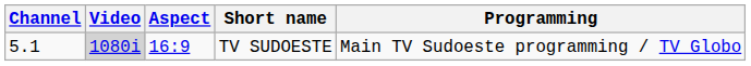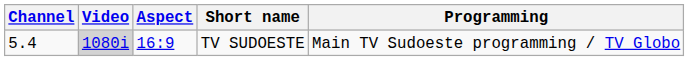 <table class="wikitable">
 <tr>
 <th><a href='#'>Channel</a></th>
 <th><a href='#'>Video</a></th>
 <th><a href='#'>Aspect</a></th>
 <th>Short name</th>
 <th>Programming</th>
 </tr>
 <tr>
-<td>5.1</td>
+<td>5.4</td>
 <td style="background: lightgrey;"><a href='#'>1080i</a></td>
 <td><a href='#'>16:9</a></td>
 <td>TV SUDOESTE</td>
 <td>Main TV Sudoeste programming / <a href='#'>TV Globo</a></td>
 </tr>
 </table>
